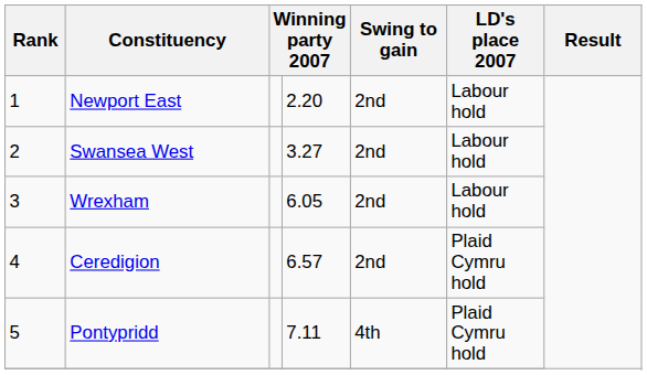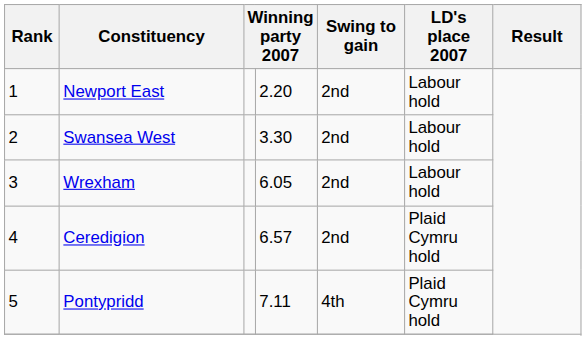 <table class="wikitable" style="width:550px">
 <tr>
 <th rowspan=1 width="50px">Rank</th>
 <th rowspan=1 width="225px">Constituency</th>
 <th colspan=2 width="175px">Winning party 2007</th>
 <th rowspan=1 width="100px">Swing to gain</th>
 <th rowspan=1 width="100px">LD's place 2007</th>
 <th rowspan=1 width="100px">Result</th>
 </tr>
 <tr>
 <td>1</td>
 <td><a href='#'>Newport East</a></td>
 <td></td>
 <td>2.20</td>
 <td>2nd</td>
 <td>Labour hold</td>
 </tr>
 <tr>
 <td>2</td>
 <td><a href='#'>Swansea West</a></td>
 <td></td>
-<td>3.27</td>
+<td>3.30</td>
 <td>2nd</td>
 <td>Labour hold</td>
 </tr>
 <tr>
 <td>3</td>
 <td><a href='#'>Wrexham</a></td>
 <td></td>
 <td>6.05</td>
 <td>2nd</td>
 <td>Labour hold</td>
 </tr>
 <tr>
 <td>4</td>
 <td><a href='#'>Ceredigion</a></td>
 <td></td>
 <td>6.57</td>
 <td>2nd</td>
 <td>Plaid Cymru hold</td>
 </tr>
 <tr>
 <td>5</td>
 <td><a href='#'>Pontypridd</a></td>
 <td></td>
 <td>7.11</td>
 <td>4th</td>
 <td>Plaid Cymru hold</td>
 </tr>
 <tr>
 </tr>
 </table>
